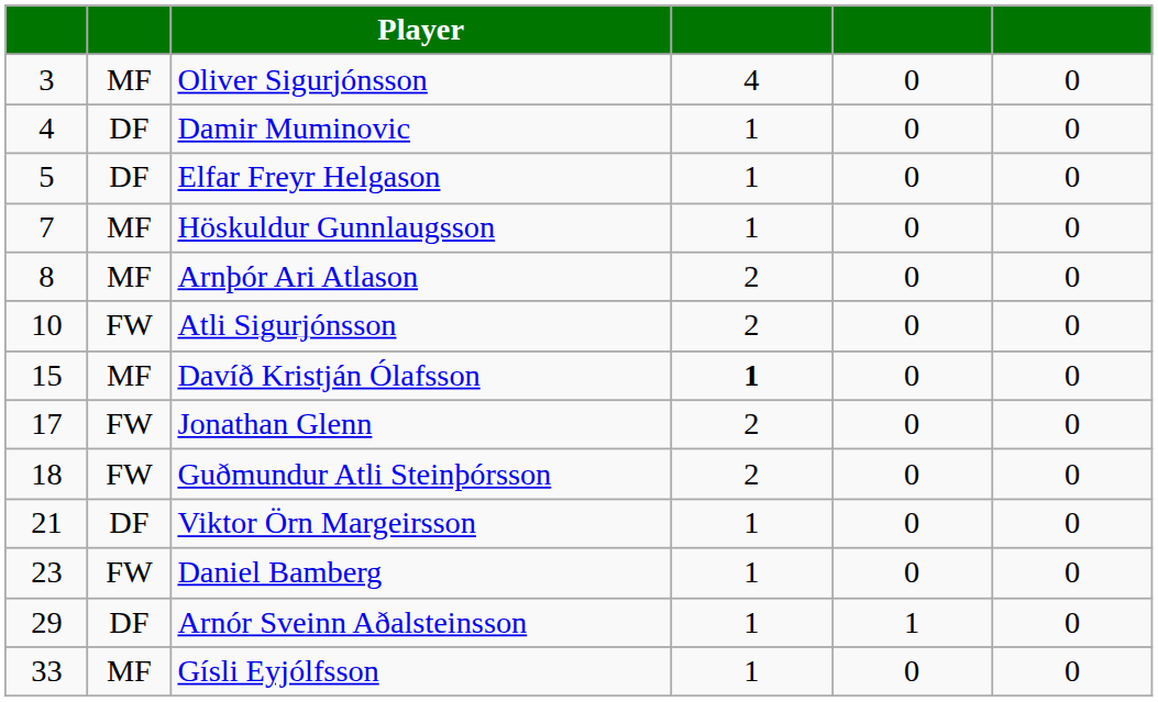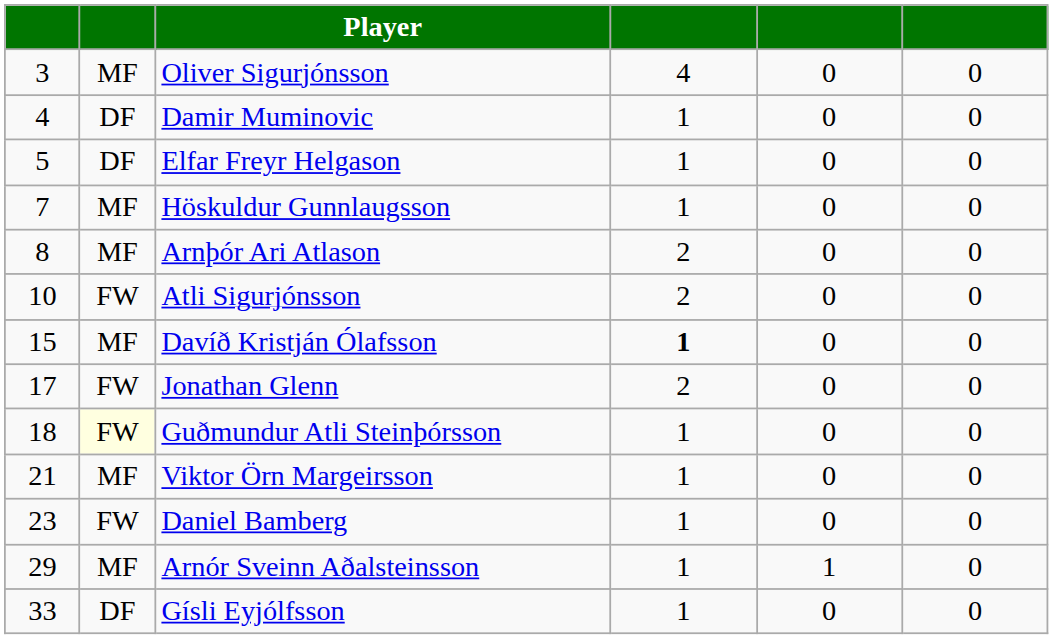 <table class="wikitable" style="text-align:center;">
 <tr>
 <th style="background:#007500; color:white; width:35px;"></th>
 <th style="background:#007500; color:white; width:35px;"></th>
 <th style="background:#007500; color:white; width:250px;">Player</th>
 <th style="background:#007500; color:white; width:75px;"></th>
 <th style="background:#007500; color:white; width:75px;"></th>
 <th style="background:#007500; color:white; width:75px;"></th>
 </tr>
 <tr>
 <td>3</td>
 <td>MF</td>
 <td align=left> <a href='#'>Oliver Sigurjónsson</a></td>
 <td>4</td>
 <td>0</td>
 <td>0</td>
 </tr>
 <tr>
 <td>4</td>
 <td>DF</td>
 <td align=left> <a href='#'>Damir Muminovic</a></td>
 <td>1</td>
 <td>0</td>
 <td>0</td>
 </tr>
 <tr>
 <td>5</td>
 <td>DF</td>
 <td align=left> <a href='#'>Elfar Freyr Helgason</a></td>
 <td>1</td>
 <td>0</td>
 <td>0</td>
 </tr>
 <tr>
 <td>7</td>
 <td>MF</td>
 <td align=left> <a href='#'>Höskuldur Gunnlaugsson</a></td>
 <td>1</td>
 <td>0</td>
 <td>0</td>
 </tr>
 <tr>
 <td>8</td>
 <td>MF</td>
 <td align=left> <a href='#'>Arnþór Ari Atlason</a></td>
 <td>2</td>
 <td>0</td>
 <td>0</td>
 </tr>
 <tr>
 <td>10</td>
 <td>FW</td>
 <td align=left> <a href='#'>Atli Sigurjónsson</a></td>
 <td>2</td>
 <td>0</td>
 <td>0</td>
 </tr>
 <tr>
 <td>15</td>
 <td>MF</td>
 <td align=left> <a href='#'>Davíð Kristján Ólafsson</a></td>
 <td><strong>1</strong></td>
 <td>0</td>
 <td>0</td>
 </tr>
 <tr>
 <td>17</td>
 <td>FW</td>
 <td align=left> <a href='#'>Jonathan Glenn</a></td>
 <td>2</td>
 <td>0</td>
 <td>0</td>
 </tr>
 <tr>
 <td>18</td>
-<td>FW</td>
+<td style="background: lightyellow;">FW</td>
 <td align=left> <a href='#'>Guðmundur Atli Steinþórsson</a></td>
-<td>2</td>
+<td>1</td>
 <td>0</td>
 <td>0</td>
 </tr>
 <tr>
 <td>21</td>
-<td>DF</td>
+<td>MF</td>
 <td align=left> <a href='#'>Viktor Örn Margeirsson</a></td>
 <td>1</td>
 <td>0</td>
 <td>0</td>
 </tr>
 <tr>
 <td>23</td>
 <td>FW</td>
 <td align=left> <a href='#'>Daniel Bamberg</a></td>
 <td>1</td>
 <td>0</td>
 <td>0</td>
 </tr>
 <tr>
 <td>29</td>
-<td>DF</td>
+<td>MF</td>
 <td align=left> <a href='#'>Arnór Sveinn Aðalsteinsson</a></td>
 <td>1</td>
 <td>1</td>
 <td>0</td>
 </tr>
 <tr>
 <td>33</td>
-<td>MF</td>
+<td>DF</td>
 <td align=left> <a href='#'>Gísli Eyjólfsson</a></td>
 <td>1</td>
 <td>0</td>
 <td>0</td>
 </tr>
 </table>
